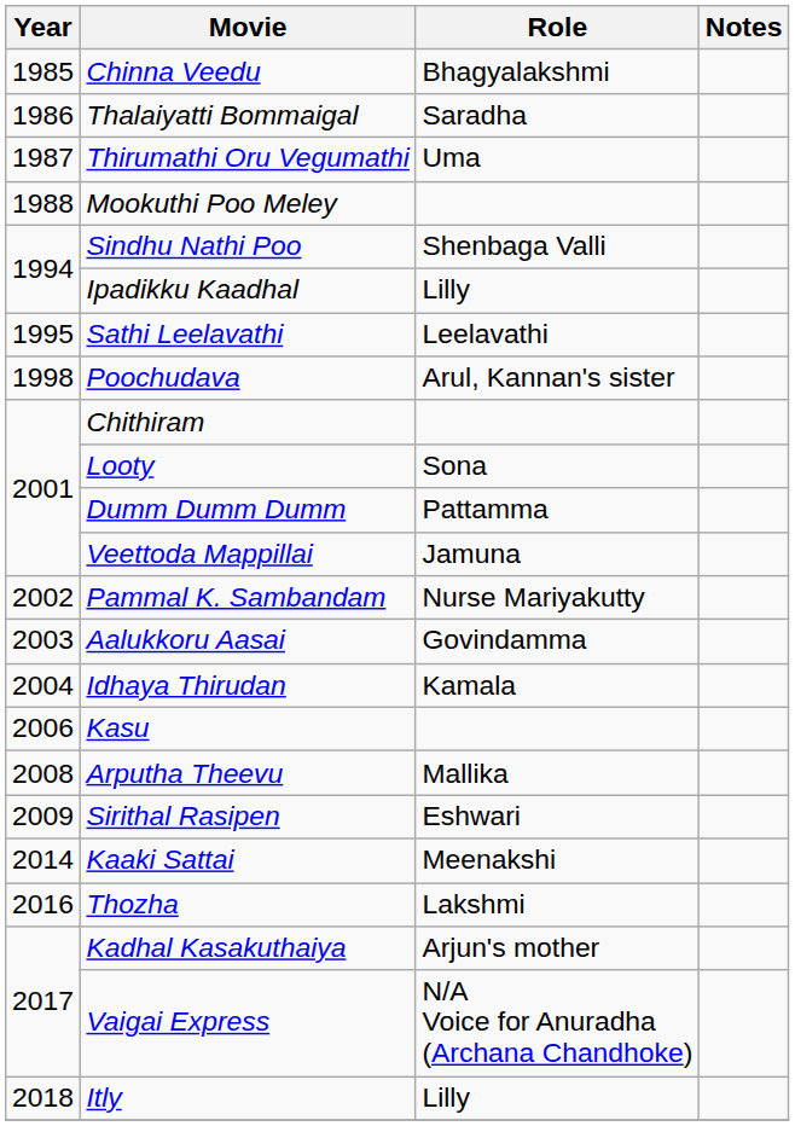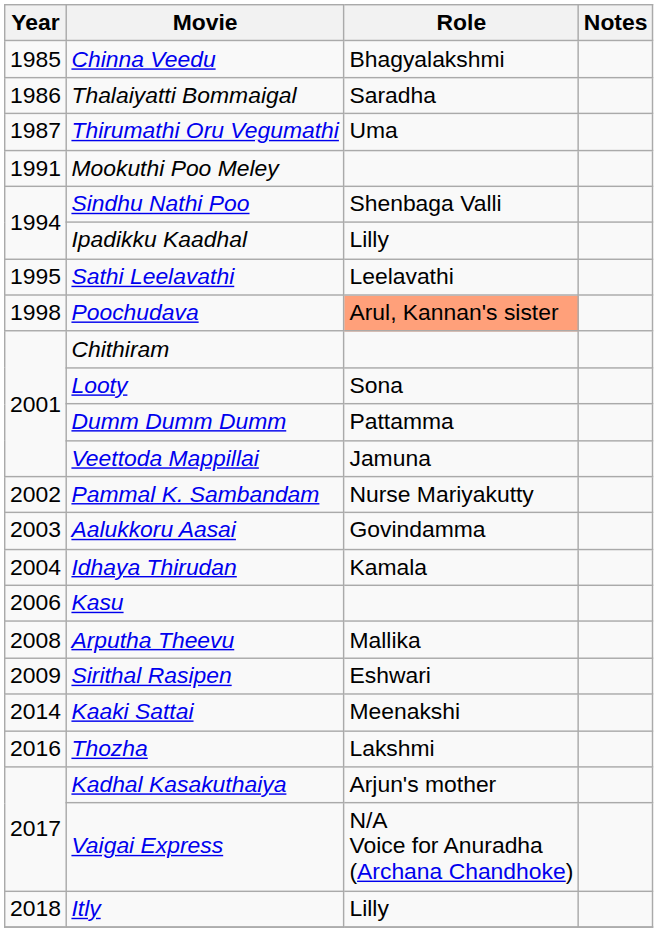 <table class="wikitable sortable">
 <tr>
 <th scope="col">Year</th>
 <th scope="col">Movie</th>
 <th scope="col">Role</th>
 <th scope="col" class="unsortable">Notes</th>
 </tr>
 <tr>
 <td>1985</td>
 <td><em><a href='#'>Chinna Veedu</a></em></td>
 <td>Bhagyalakshmi</td>
 <td></td>
 </tr>
 <tr>
 <td>1986</td>
 <td><em>Thalaiyatti Bommaigal</em></td>
 <td>Saradha</td>
 <td></td>
 </tr>
 <tr>
 <td>1987</td>
 <td><em><a href='#'>Thirumathi Oru Vegumathi</a></em></td>
 <td>Uma</td>
 <td></td>
 </tr>
 <tr>
-<td>1988</td>
+<td>1991</td>
 <td><em>Mookuthi Poo Meley</em></td>
 <td></td>
 <td></td>
 </tr>
 <tr>
 <td rowspan=2>1994</td>
 <td><em><a href='#'>Sindhu Nathi Poo</a></em></td>
 <td>Shenbaga Valli</td>
 <td></td>
 </tr>
 <tr>
 <td><em>Ipadikku Kaadhal</em></td>
 <td>Lilly</td>
 <td></td>
 </tr>
 <tr>
 <td>1995</td>
 <td><em><a href='#'>Sathi Leelavathi</a></em></td>
 <td>Leelavathi</td>
 <td></td>
 </tr>
 <tr>
 <td>1998</td>
 <td><em><a href='#'>Poochudava</a></em></td>
-<td>Arul, Kannan's sister</td>
+<td style="background: lightsalmon;">Arul, Kannan's sister</td>
 <td></td>
 </tr>
 <tr>
 <td rowspan=4>2001</td>
 <td><em>Chithiram</em></td>
 <td></td>
 <td></td>
 </tr>
 <tr>
 <td><em><a href='#'>Looty</a></em></td>
 <td>Sona</td>
 <td></td>
 </tr>
 <tr>
 <td><em><a href='#'>Dumm Dumm Dumm</a></em></td>
 <td>Pattamma</td>
 <td></td>
 </tr>
 <tr>
 <td><em><a href='#'>Veettoda Mappillai</a></em></td>
 <td>Jamuna</td>
 <td></td>
 </tr>
 <tr>
 <td>2002</td>
 <td><em><a href='#'>Pammal K. Sambandam</a></em></td>
 <td>Nurse Mariyakutty</td>
 <td></td>
 </tr>
 <tr>
 <td>2003</td>
 <td><em><a href='#'>Aalukkoru Aasai</a></em></td>
 <td>Govindamma</td>
 <td></td>
 </tr>
 <tr>
 <td>2004</td>
 <td><em><a href='#'>Idhaya Thirudan</a></em></td>
 <td>Kamala</td>
 <td></td>
 </tr>
 <tr>
 <td>2006</td>
 <td><em><a href='#'>Kasu</a></em></td>
 <td></td>
 <td></td>
 </tr>
 <tr>
 <td>2008</td>
 <td><em><a href='#'>Arputha Theevu</a></em></td>
 <td>Mallika</td>
 <td></td>
 </tr>
 <tr>
 <td>2009</td>
 <td><em><a href='#'>Sirithal Rasipen</a></em></td>
 <td>Eshwari</td>
 <td></td>
 </tr>
 <tr>
 <td>2014</td>
 <td><em><a href='#'>Kaaki Sattai</a></em></td>
 <td>Meenakshi</td>
 <td></td>
 </tr>
 <tr>
 <td>2016</td>
 <td><em><a href='#'>Thozha</a></em></td>
 <td>Lakshmi</td>
 <td></td>
 </tr>
 <tr>
 <td rowspan=2>2017</td>
 <td><em><a href='#'>Kadhal Kasakuthaiya</a></em></td>
 <td>Arjun's mother</td>
 <td></td>
 </tr>
 <tr>
 <td><em><a href='#'>Vaigai Express</a></em></td>
 <td>N/A<br>Voice for Anuradha<br> (<a href='#'>Archana Chandhoke</a>)</td>
 <td></td>
 </tr>
 <tr>
 <td>2018</td>
 <td><em><a href='#'>Itly</a></em></td>
 <td>Lilly</td>
 <td></td>
 </tr>
 <tr>
 </tr>
 </table>
